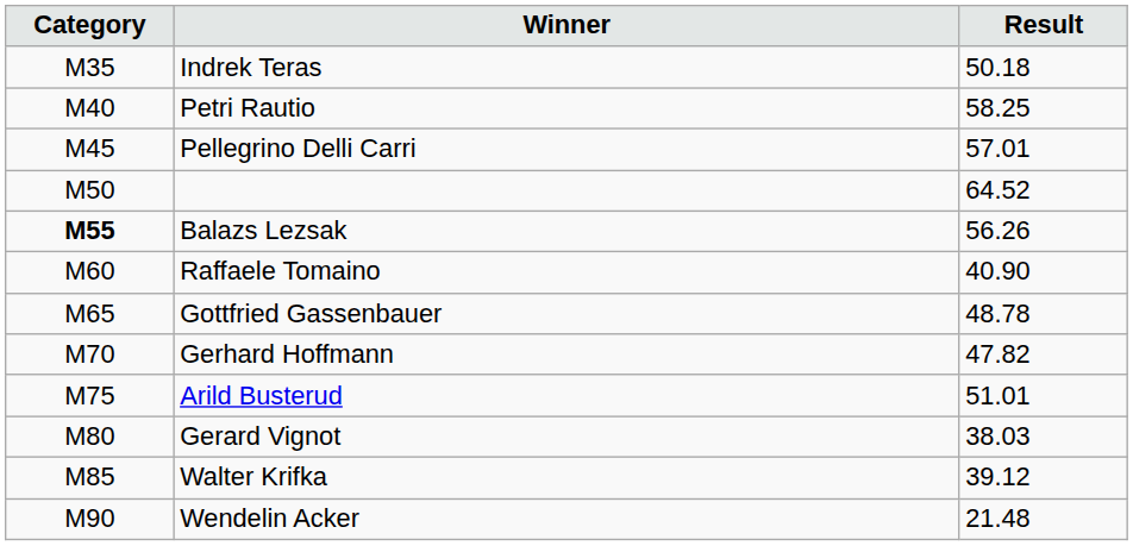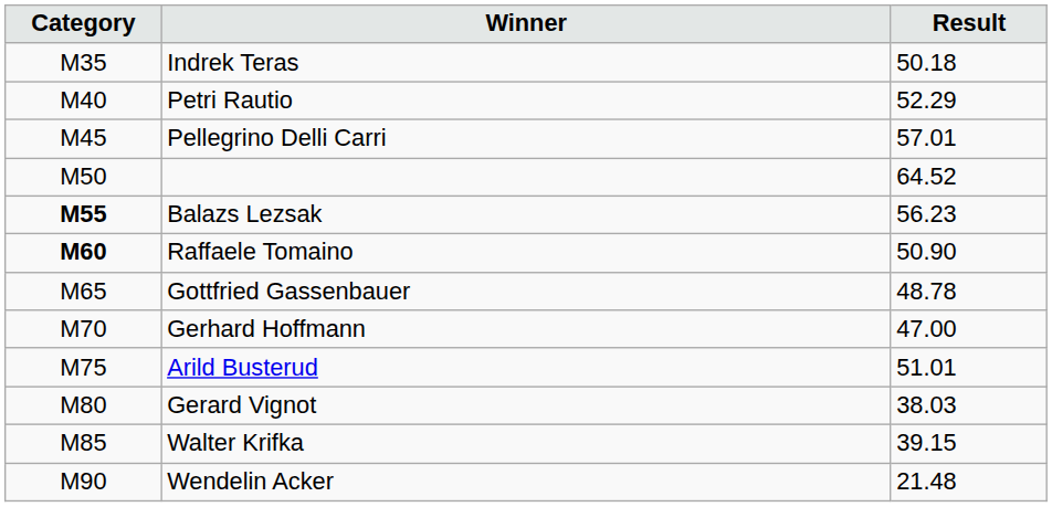 <table class="wikitable" width=35%>
 <tr>
 <td width=15% align="center" bgcolor=#E3E7E6><strong>Category</strong></td>
 <td align="center" bgcolor=#E3E7E6> <strong>Winner</strong></td>
 <td width=15% align="center" bgcolor=#E3E7E6><strong>Result</strong></td>
 </tr>
 <tr>
 <td align="center">M35</td>
 <td> Indrek Teras</td>
 <td>50.18</td>
 </tr>
 <tr>
 <td align="center">M40</td>
 <td> Petri Rautio</td>
-<td>58.25</td>
+<td>52.29</td>
 </tr>
 <tr>
 <td align="center">M45</td>
 <td> Pellegrino Delli Carri</td>
 <td>57.01</td>
 </tr>
 <tr>
 <td align="center">M50</td>
 <td> </td>
 <td>64.52</td>
 </tr>
 <tr>
 <td align="center"><strong>M55</strong></td>
 <td> Balazs Lezsak</td>
-<td>56.26</td>
+<td>56.23</td>
 </tr>
 <tr>
-<td align="center">M60</td>
+<td align="center"><strong>M60</strong></td>
 <td> Raffaele Tomaino</td>
-<td>40.90</td>
+<td>50.90</td>
 </tr>
 <tr>
 <td align="center">M65</td>
 <td> Gottfried Gassenbauer</td>
 <td>48.78</td>
 </tr>
 <tr>
 <td align="center">M70</td>
 <td> Gerhard Hoffmann</td>
-<td>47.82</td>
+<td>47.00</td>
 </tr>
 <tr>
 <td align="center">M75</td>
 <td> <a href='#'>Arild Busterud</a></td>
 <td>51.01</td>
 </tr>
 <tr>
 <td align="center">M80</td>
 <td> Gerard Vignot</td>
 <td>38.03</td>
 </tr>
 <tr>
 <td align="center">M85</td>
 <td> Walter Krifka</td>
-<td>39.12</td>
+<td>39.15</td>
 </tr>
 <tr>
 <td align="center">M90</td>
 <td> Wendelin Acker</td>
 <td>21.48</td>
 </tr>
 </table>
